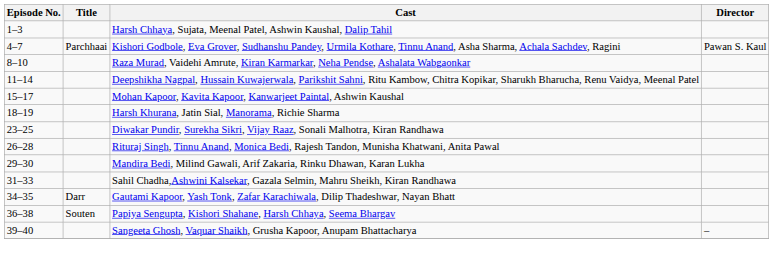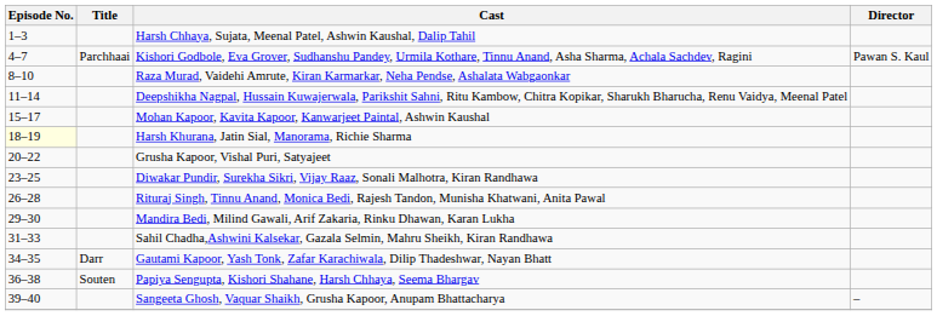 <table class="wikitable sortable">
 <tr>
 <th scope="col">Episode No.</th>
 <th scope="col">Title</th>
 <th scope="col">Cast</th>
 <th scope="col">Director</th>
 </tr>
 <tr>
 <td>1–3</td>
 <td></td>
 <td><a href='#'>Harsh Chhaya</a>, Sujata, Meenal Patel, Ashwin Kaushal, <a href='#'>Dalip Tahil</a></td>
 <td></td>
 </tr>
 <tr>
 <td>4–7</td>
 <td>Parchhaai</td>
 <td><a href='#'>Kishori Godbole</a>, <a href='#'>Eva Grover</a>, <a href='#'>Sudhanshu Pandey</a>, <a href='#'>Urmila Kothare</a>, <a href='#'>Tinnu Anand</a>, Asha Sharma, <a href='#'>Achala Sachdev</a>, Ragini</td>
 <td>Pawan S. Kaul</td>
 </tr>
 <tr>
 <td>8–10</td>
 <td></td>
 <td><a href='#'>Raza Murad</a>, Vaidehi Amrute, <a href='#'>Kiran Karmarkar</a>, <a href='#'>Neha Pendse</a>, <a href='#'>Ashalata Wabgaonkar</a></td>
 <td></td>
 </tr>
 <tr>
 <td>11–14</td>
 <td></td>
 <td><a href='#'>Deepshikha Nagpal</a>, <a href='#'>Hussain Kuwajerwala</a>, <a href='#'>Parikshit Sahni</a>, Ritu Kambow, Chitra Kopikar, Sharukh Bharucha, Renu Vaidya, Meenal Patel</td>
 <td></td>
 </tr>
 <tr>
 <td>15–17</td>
 <td></td>
 <td><a href='#'>Mohan Kapoor</a>, <a href='#'>Kavita Kapoor</a>, <a href='#'>Kanwarjeet Paintal</a>, Ashwin Kaushal</td>
 <td></td>
 </tr>
 <tr>
-<td>18–19</td>
+<td style="background: lightyellow;">18–19</td>
 <td></td>
 <td><a href='#'>Harsh Khurana</a>, Jatin Sial, <a href='#'>Manorama</a>, Richie Sharma</td>
+<td></td>
+</tr>
+<tr>
+<td>20–22</td>
+<td></td>
+<td>Grusha Kapoor, Vishal Puri, Satyajeet</td>
 <td></td>
 </tr>
 <tr>
 <td>23–25</td>
 <td></td>
 <td><a href='#'>Diwakar Pundir</a>, <a href='#'>Surekha Sikri</a>, <a href='#'>Vijay Raaz</a>, Sonali Malhotra, Kiran Randhawa</td>
 <td></td>
 </tr>
 <tr>
 <td>26–28</td>
 <td></td>
 <td><a href='#'>Rituraj Singh</a>, <a href='#'>Tinnu Anand</a>, <a href='#'>Monica Bedi</a>, Rajesh Tandon, Munisha Khatwani, Anita Pawal</td>
 <td></td>
 </tr>
 <tr>
 <td>29–30</td>
 <td></td>
 <td><a href='#'>Mandira Bedi</a>, Milind Gawali, Arif Zakaria, Rinku Dhawan, Karan Lukha</td>
 <td></td>
 </tr>
 <tr>
 <td>31–33</td>
 <td></td>
 <td>Sahil Chadha,<a href='#'>Ashwini Kalsekar</a>, Gazala Selmin, Mahru Sheikh, Kiran Randhawa</td>
 <td></td>
 </tr>
 <tr>
 <td>34–35</td>
 <td>Darr</td>
 <td><a href='#'>Gautami Kapoor</a>, <a href='#'>Yash Tonk</a>, <a href='#'>Zafar Karachiwala</a>, Dilip Thadeshwar, Nayan Bhatt</td>
 <td></td>
 </tr>
 <tr>
 <td>36–38</td>
 <td>Souten</td>
 <td><a href='#'>Papiya Sengupta</a>, <a href='#'>Kishori Shahane</a>, <a href='#'>Harsh Chhaya</a>, <a href='#'>Seema Bhargav</a></td>
 <td></td>
 </tr>
 <tr>
 <td>39–40</td>
 <td></td>
 <td><a href='#'>Sangeeta Ghosh</a>, <a href='#'>Vaquar Shaikh</a>, Grusha Kapoor, Anupam Bhattacharya</td>
 <td>–</td>
 </tr>
 <tr>
 </tr>
 </table>
